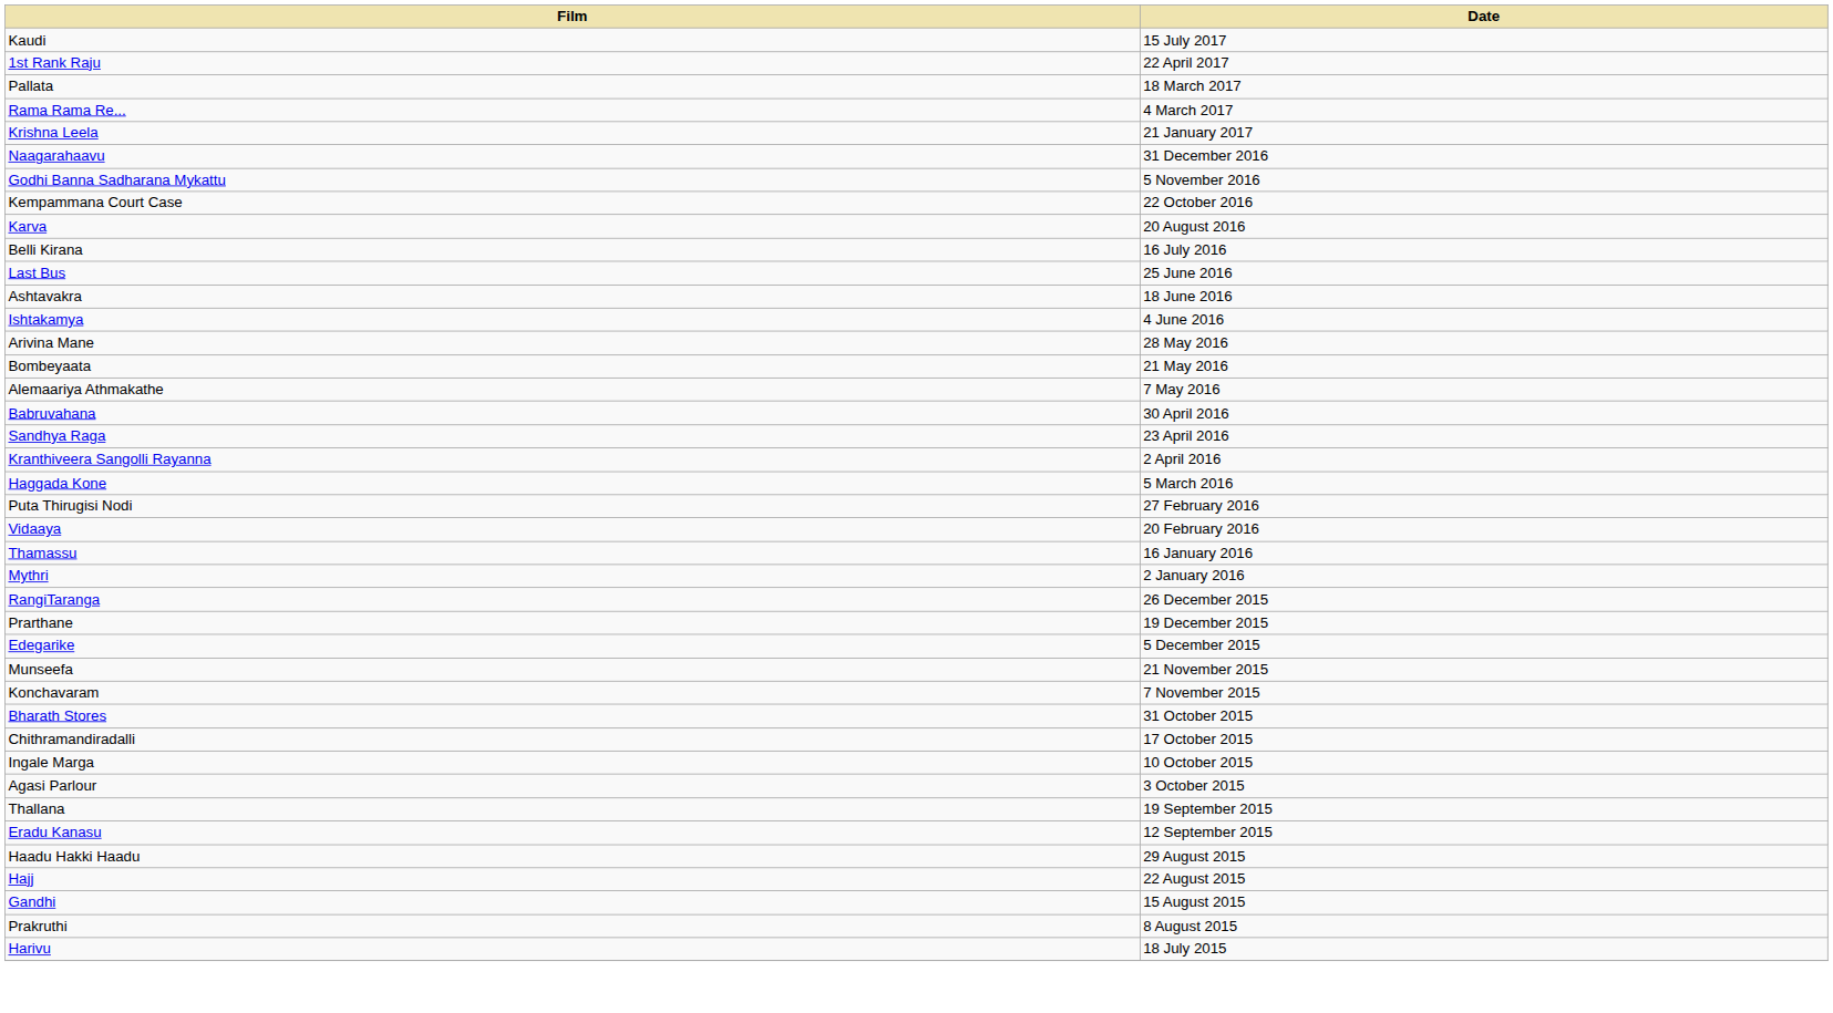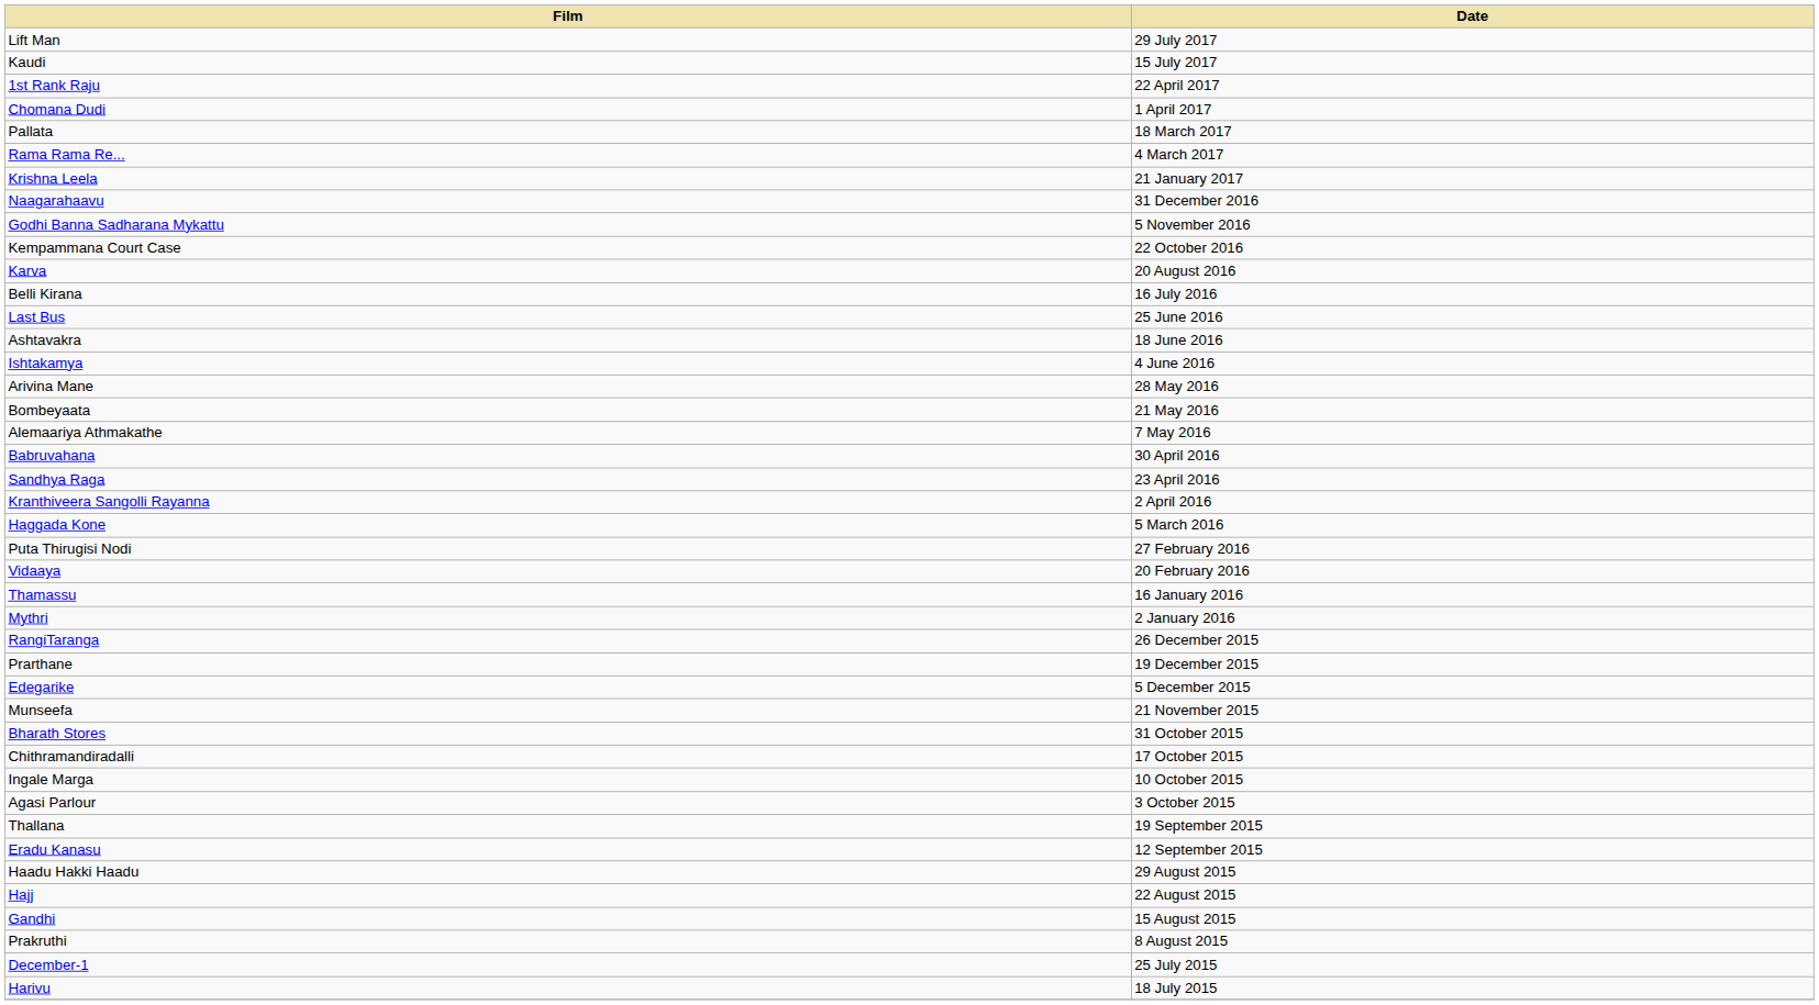 <table class="wikitable" style="width:100%;">
 <tr>
 <th style="background-color:#EFE4B0;">Film</th>
 <th style="background-color:#EFE4B0;">Date</th>
+</tr>
+<tr>
+<td>Lift Man</td>
+<td>29 July 2017</td>
 </tr>
 <tr>
 <td>Kaudi</td>
 <td>15 July 2017</td>
 </tr>
 <tr>
 <td><a href='#'>1st Rank Raju</a></td>
 <td>22 April 2017</td>
+</tr>
+<tr>
+<td><a href='#'>Chomana Dudi</a></td>
+<td>1 April 2017</td>
 </tr>
 <tr>
 <td>Pallata</td>
 <td>18 March 2017</td>
 </tr>
 <tr>
 <td><a href='#'>Rama Rama Re...</a></td>
 <td>4 March 2017</td>
 </tr>
 <tr>
 <td><a href='#'>Krishna Leela</a></td>
 <td>21 January 2017</td>
 </tr>
 <tr>
 <td><a href='#'>Naagarahaavu</a></td>
 <td>31 December 2016</td>
 </tr>
 <tr>
 <td><a href='#'>Godhi Banna Sadharana Mykattu</a></td>
 <td>5 November 2016</td>
 </tr>
 <tr>
 <td>Kempammana Court Case</td>
 <td>22 October 2016</td>
 </tr>
 <tr>
 <td><a href='#'>Karva</a></td>
 <td>20 August 2016</td>
 </tr>
 <tr>
 <td>Belli Kirana</td>
 <td>16 July 2016</td>
 </tr>
 <tr>
 <td><a href='#'>Last Bus</a></td>
 <td>25 June 2016</td>
 </tr>
 <tr>
 <td>Ashtavakra</td>
 <td>18 June 2016</td>
 </tr>
 <tr>
 <td><a href='#'>Ishtakamya</a></td>
 <td>4 June 2016</td>
 </tr>
 <tr>
 <td>Arivina Mane</td>
 <td>28 May 2016</td>
 </tr>
 <tr>
 <td>Bombeyaata</td>
 <td>21 May 2016</td>
 </tr>
 <tr>
 <td>Alemaariya Athmakathe</td>
 <td>7 May 2016</td>
 </tr>
 <tr>
 <td><a href='#'>Babruvahana</a></td>
 <td>30 April 2016</td>
 </tr>
 <tr>
 <td><a href='#'>Sandhya Raga</a></td>
 <td>23 April 2016</td>
 </tr>
 <tr>
 <td><a href='#'>Kranthiveera Sangolli Rayanna</a></td>
 <td>2 April 2016</td>
 </tr>
 <tr>
 <td><a href='#'>Haggada Kone</a></td>
 <td>5 March 2016</td>
 </tr>
 <tr>
 <td>Puta Thirugisi Nodi</td>
 <td>27 February 2016</td>
 </tr>
 <tr>
 <td><a href='#'>Vidaaya</a></td>
 <td>20 February 2016</td>
 </tr>
 <tr>
 <td><a href='#'>Thamassu</a></td>
 <td>16 January 2016</td>
 </tr>
 <tr>
 <td><a href='#'>Mythri</a></td>
 <td>2 January 2016</td>
 </tr>
 <tr>
 <td><a href='#'>RangiTaranga</a></td>
 <td>26 December 2015</td>
 </tr>
 <tr>
 <td>Prarthane</td>
 <td>19 December 2015</td>
 </tr>
 <tr>
 <td><a href='#'>Edegarike</a></td>
 <td>5 December 2015</td>
 </tr>
 <tr>
 <td>Munseefa</td>
 <td>21 November 2015</td>
 </tr>
 <tr>
-<td>Konchavaram</td>
-<td>7 November 2015</td>
-</tr>
-<tr>
 <td><a href='#'>Bharath Stores</a></td>
 <td>31 October 2015</td>
 </tr>
 <tr>
 <td>Chithramandiradalli</td>
 <td>17 October 2015</td>
 </tr>
 <tr>
 <td>Ingale Marga</td>
 <td>10 October 2015</td>
 </tr>
 <tr>
 <td>Agasi Parlour</td>
 <td>3 October 2015</td>
 </tr>
 <tr>
 <td>Thallana</td>
 <td>19 September 2015</td>
 </tr>
 <tr>
 <td><a href='#'>Eradu Kanasu</a></td>
 <td>12 September 2015</td>
 </tr>
 <tr>
 <td>Haadu Hakki Haadu</td>
 <td>29 August 2015</td>
 </tr>
 <tr>
 <td><a href='#'>Hajj</a></td>
 <td>22 August 2015</td>
 </tr>
 <tr>
 <td><a href='#'>Gandhi</a></td>
 <td>15 August 2015</td>
 </tr>
 <tr>
 <td>Prakruthi</td>
 <td>8 August 2015</td>
 </tr>
 <tr>
+<td><a href='#'>December-1</a></td>
+<td>25 July 2015</td>
+</tr>
+<tr>
 <td><a href='#'>Harivu</a></td>
 <td>18 July 2015</td>
 </tr>
 <tr>
 </tr>
 </table>
